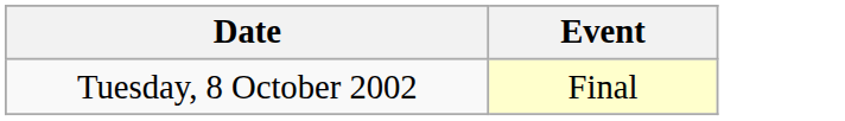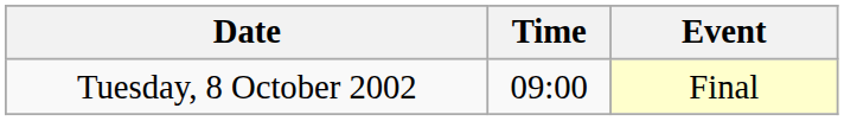 <table class = "wikitable" style="text-align:center;">
 <tr>
 <th width=220>Date</th>
+<th width=50>Time</th>
 <th width=100>Event</th>
 </tr>
 <tr>
 <td>Tuesday, 8 October 2002</td>
+<td>09:00</td>
 <td bgcolor=ffffcc>Final</td>
 </tr>
 </table>
